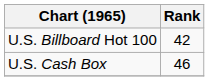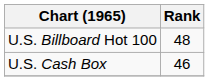 <table class="wikitable">
 <tr>
 <th>Chart (1965)</th>
 <th style="text-align:center;">Rank</th>
 </tr>
 <tr>
 <td>U.S. <em>Billboard</em> Hot 100</td>
-<td style="text-align:center;">42</td>
+<td style="text-align:center;">48</td>
 </tr>
 <tr>
 <td>U.S. <em>Cash Box</em> </td>
 <td style="text-align:center;">46</td>
 </tr>
 <tr>
 </tr>
 </table>
